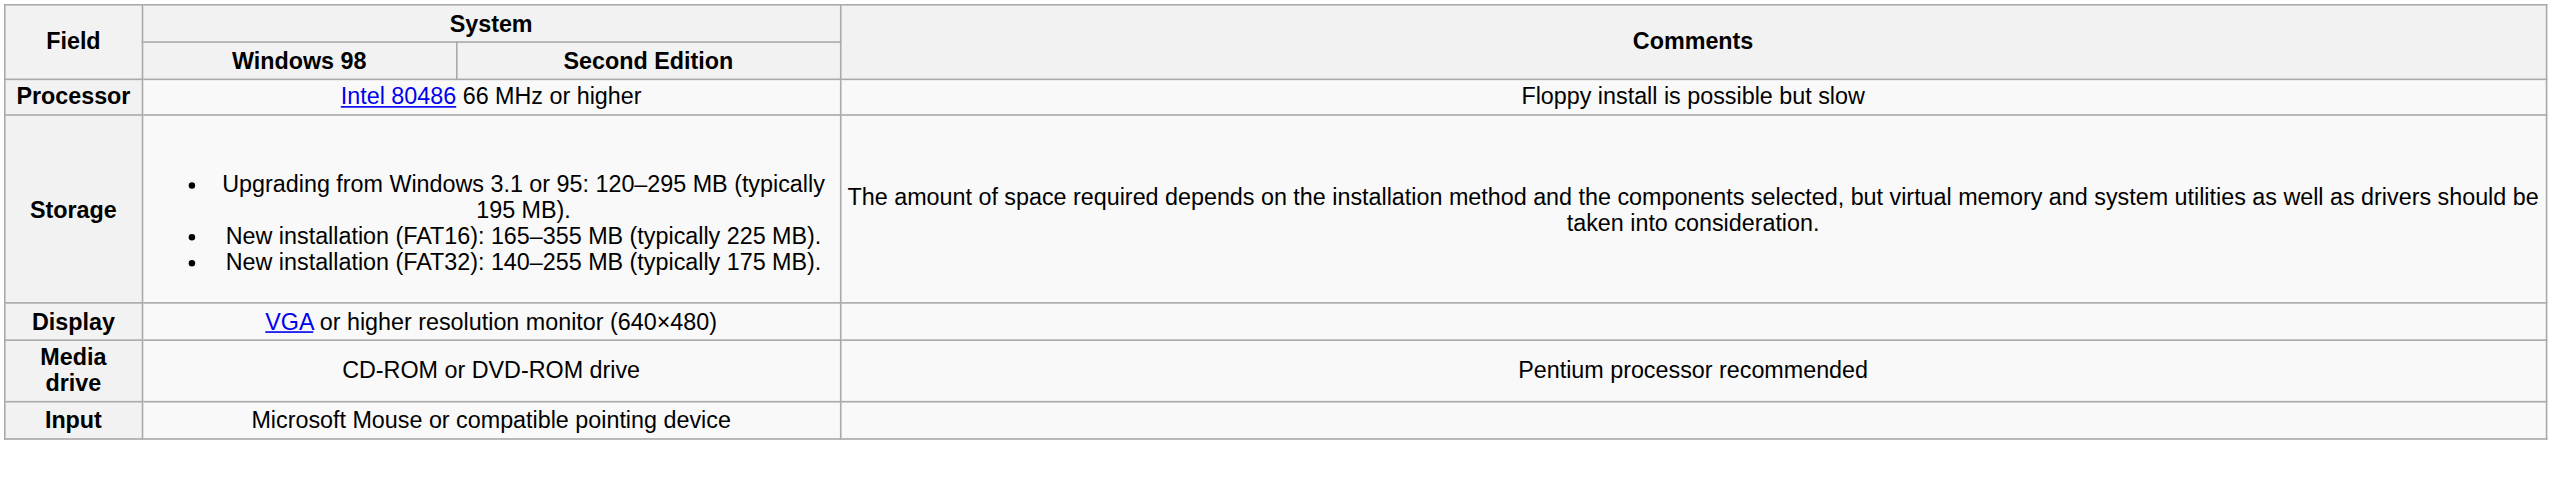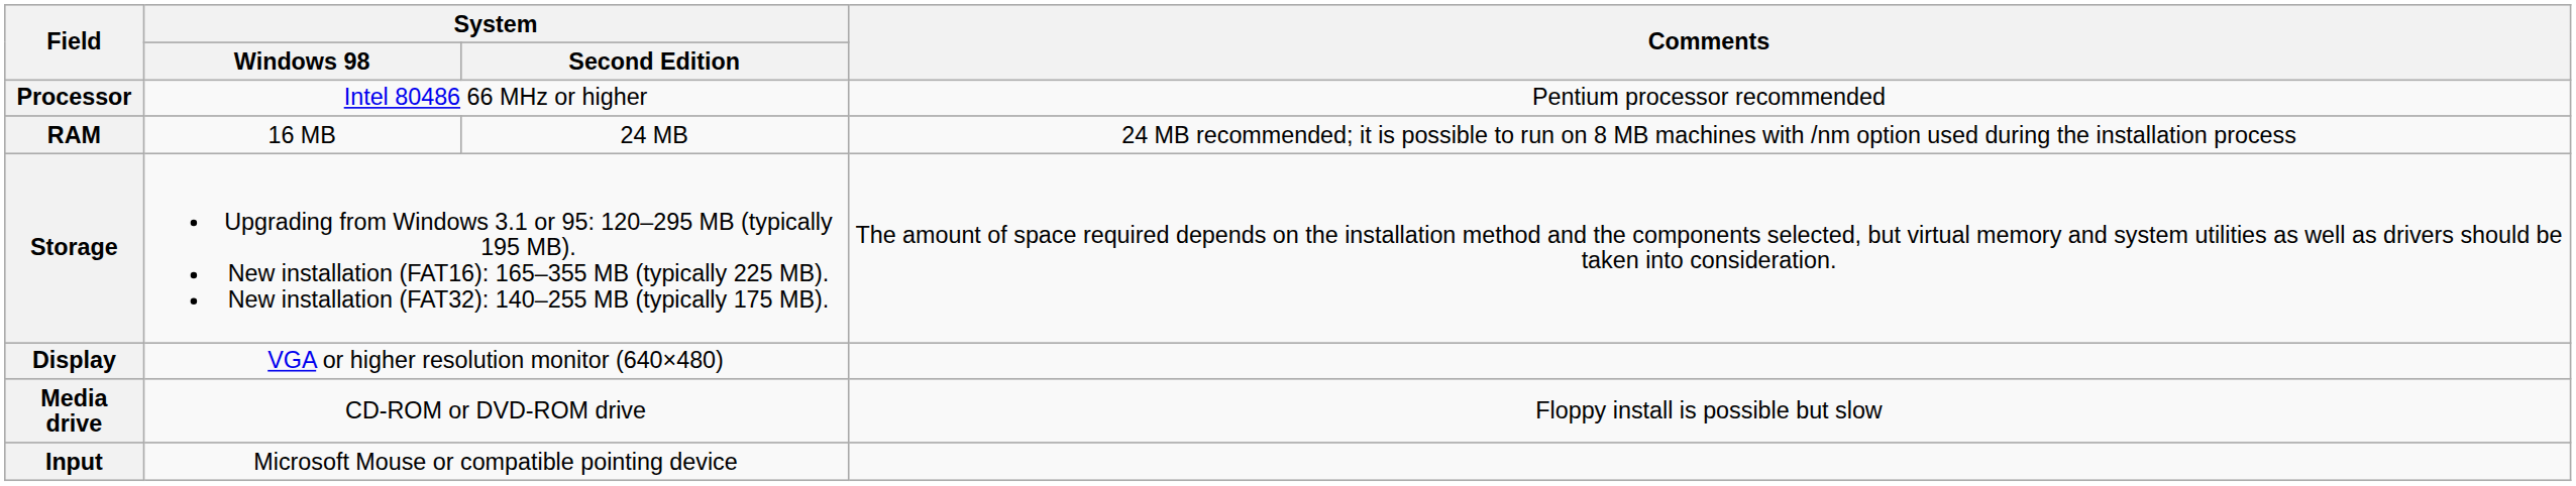 <table class="wikitable sortable" style="text-align:center; font-size: 90%">
 <tr>
 <th rowspan="2">Field</th>
 <th colspan="2">System</th>
 <th class="unsortable" rowspan="2">Comments</th>
 </tr>
 <tr>
 <th class="unsortable">Windows 98</th>
 <th class="unsortable">Second Edition</th>
 </tr>
 <tr>
 <th>Processor</th>
 <td colspan="2"><a href='#'>Intel 80486</a> 66 MHz or higher</td>
-<td>Floppy install is possible but slow</td>
+<td>Pentium processor recommended</td>
+</tr>
+<tr>
+<th>RAM</th>
+<td>16 MB</td>
+<td>24 MB</td>
+<td>24 MB recommended; it is possible to run on 8 MB machines with /nm option used during the installation process</td>
 </tr>
 <tr>
 <th>Storage</th>
 <td colspan="2"><br><ul><li>Upgrading from Windows 3.1 or 95: 120–295 MB (typically 195 MB).</li><li>New installation (FAT16): 165–355 MB (typically 225 MB).</li><li>New installation (FAT32): 140–255 MB (typically 175 MB).</li></ul></td>
 <td>The amount of space required depends on the installation method and the components selected, but virtual memory and system utilities as well as drivers should be taken into consideration.</td>
 </tr>
 <tr>
 <th>Display</th>
 <td colspan="2"><a href='#'>VGA</a> or higher resolution monitor (640×480)</td>
 <td></td>
 </tr>
 <tr>
 <th>Media drive</th>
 <td colspan="2">CD-ROM or DVD-ROM drive</td>
-<td>Pentium processor recommended</td>
+<td>Floppy install is possible but slow</td>
 </tr>
 <tr>
 <th>Input</th>
 <td colspan="2">Microsoft Mouse or compatible pointing device</td>
 <td></td>
 </tr>
 </table>
